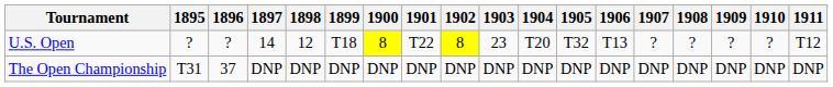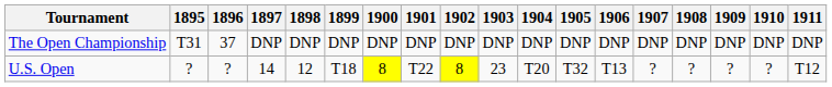 <table class="wikitable" style="font-size:95%;text-align:center;">
 <tr>
 <th>Tournament</th>
 <th>1895</th>
 <th>1896</th>
 <th>1897</th>
 <th>1898</th>
 <th>1899</th>
 <th>1900</th>
 <th>1901</th>
 <th>1902</th>
 <th>1903</th>
 <th>1904</th>
 <th>1905</th>
 <th>1906</th>
 <th>1907</th>
 <th>1908</th>
 <th>1909</th>
 <th>1910</th>
 <th>1911</th>
 </tr>
 <tr>
+<td align="left"><a href='#'>The Open Championship</a></td>
+<td>T31</td>
+<td>37</td>
+<td>DNP</td>
+<td>DNP</td>
+<td>DNP</td>
+<td>DNP</td>
+<td>DNP</td>
+<td>DNP</td>
+<td>DNP</td>
+<td>DNP</td>
+<td>DNP</td>
+<td>DNP</td>
+<td>DNP</td>
+<td>DNP</td>
+<td>DNP</td>
+<td>DNP</td>
+<td>DNP</td>
+</tr>
+<tr>
 <td align="left"><a href='#'>U.S. Open</a></td>
 <td>?</td>
 <td>?</td>
 <td>14</td>
 <td>12</td>
 <td>T18</td>
 <td style="background:yellow;">8</td>
 <td>T22</td>
 <td style="background:yellow;">8</td>
 <td>23</td>
 <td>T20</td>
 <td>T32</td>
 <td>T13</td>
 <td>?</td>
 <td>?</td>
 <td>?</td>
 <td>?</td>
 <td>T12</td>
 </tr>
-<tr>
-<td align="left"><a href='#'>The Open Championship</a></td>
-<td>T31</td>
-<td>37</td>
-<td>DNP</td>
-<td>DNP</td>
-<td>DNP</td>
-<td>DNP</td>
-<td>DNP</td>
-<td>DNP</td>
-<td>DNP</td>
-<td>DNP</td>
-<td>DNP</td>
-<td>DNP</td>
-<td>DNP</td>
-<td>DNP</td>
-<td>DNP</td>
-<td>DNP</td>
-<td>DNP</td>
-</tr>
 </table>
